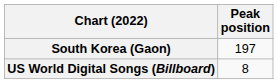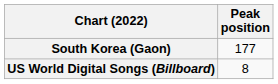 <table class="wikitable sortable plainrowheaders" style="text-align:center">
 <tr>
 <th scope="col">Chart (2022)</th>
 <th scope="col">Peak<br>position</th>
 </tr>
 <tr>
 <th scope="row">South Korea (Gaon)</th>
-<td>197</td>
+<td>177</td>
 </tr>
 <tr>
 <th scope="row">US World Digital Songs (<em>Billboard</em>)</th>
 <td>8</td>
 </tr>
 </table>
